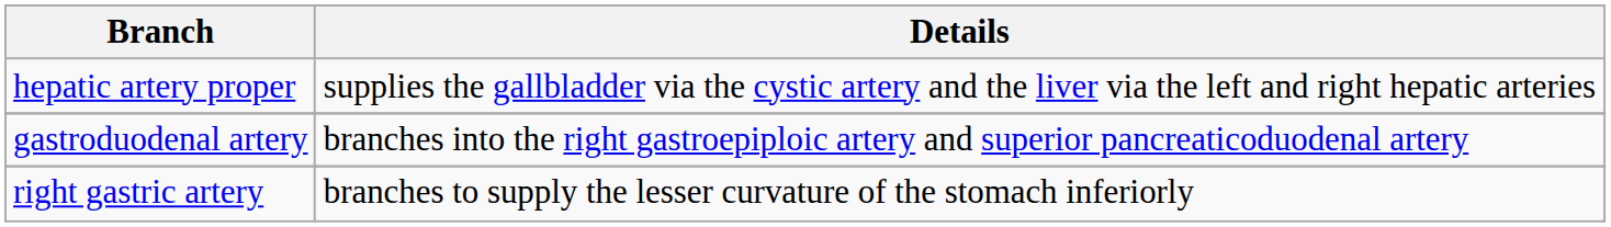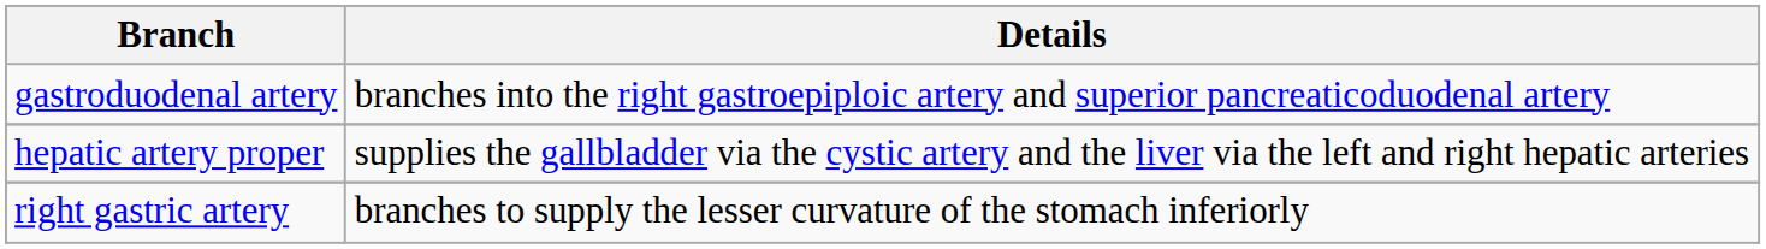 <table class="wikitable">
 <tr>
 <th>Branch</th>
 <th>Details</th>
+</tr>
+<tr>
+<td><a href='#'>gastroduodenal artery</a></td>
+<td>branches into the <a href='#'>right gastroepiploic artery</a> and <a href='#'>superior pancreaticoduodenal artery</a></td>
+</tr>
+<tr>
 </tr>
 <tr>
 <td><a href='#'>hepatic artery proper</a></td>
 <td>supplies the <a href='#'>gallbladder</a> via the <a href='#'>cystic artery</a> and the <a href='#'>liver</a> via the left and right hepatic arteries</td>
 </tr>
 <tr>
 </tr>
 <tr>
-<td><a href='#'>gastroduodenal artery</a></td>
-<td>branches into the <a href='#'>right gastroepiploic artery</a> and <a href='#'>superior pancreaticoduodenal artery</a></td>
-</tr>
-<tr>
-</tr>
-<tr>
 <td><a href='#'>right gastric artery</a></td>
 <td>branches to supply the lesser curvature of the stomach inferiorly</td>
 </tr>
 </table>
